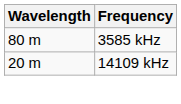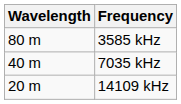 <table class="wikitable">
 <tr>
 <th>Wavelength</th>
 <th>Frequency</th>
 </tr>
 <tr>
 <td>80 m</td>
 <td>3585 kHz</td>
 </tr>
 <tr>
+<td>40 m</td>
+<td>7035 kHz</td>
+</tr>
+<tr>
 <td>20 m</td>
 <td>14109 kHz</td>
 </tr>
 </table>
